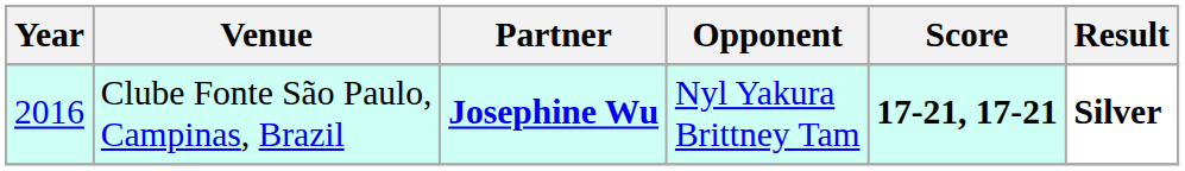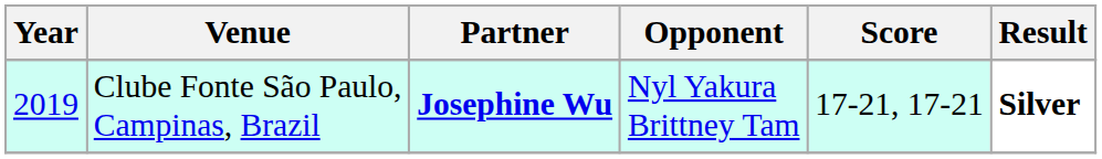 <table class="sortable wikitable" style="font-size: 90%;">
 <tr>
 <th>Year</th>
 <th>Venue</th>
 <th>Partner</th>
 <th>Opponent</th>
 <th>Score</th>
 <th>Result</th>
 </tr>
 <tr>
 </tr>
 <tr style="background:#CDFFF4">
-<td align="center"><a href='#'>2016</a></td>
+<td align="center"><a href='#'>2019</a></td>
 <td align="left">Clube Fonte São Paulo,<br> <a href='#'>Campinas</a>, <a href='#'>Brazil</a></td>
 <td align="left"><strong> <a href='#'>Josephine Wu</a></strong></td>
 <td align="left"> <a href='#'>Nyl Yakura</a><br> <a href='#'>Brittney Tam</a></td>
-<td align="center"><strong>17-21, 17-21</strong></td>
+<td align="center">17-21, 17-21</td>
 <td style="text-align:left; background:white"> <strong>Silver</strong></td>
 </tr>
 <tr>
 </tr>
 </table>
